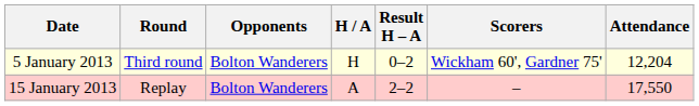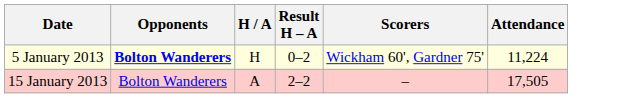 <table class="wikitable" style="text-align:center">
 <tr>
 <th>Date</th>
-<th>Round</th>
 <th>Opponents</th>
 <th>H / A</th>
 <th>Result<br>H – A</th>
 <th>Scorers</th>
 <th>Attendance</th>
 </tr>
 <tr style="background:#ffd;">
 <td>5 January 2013</td>
-<td><a href='#'>Third round</a></td>
-<td><a href='#'>Bolton Wanderers</a></td>
+<td><strong><a href='#'>Bolton Wanderers</a></strong></td>
 <td>H</td>
 <td>0–2</td>
 <td><a href='#'>Wickham</a> 60', <a href='#'>Gardner</a> 75'</td>
-<td>12,204</td>
+<td>11,224</td>
 </tr>
 <tr style="background:#fcc;">
 <td>15 January 2013</td>
-<td>Replay</td>
 <td><a href='#'>Bolton Wanderers</a></td>
 <td>A</td>
 <td>2–2</td>
 <td>–</td>
-<td>17,550</td>
+<td>17,505</td>
 </tr>
 </table>
